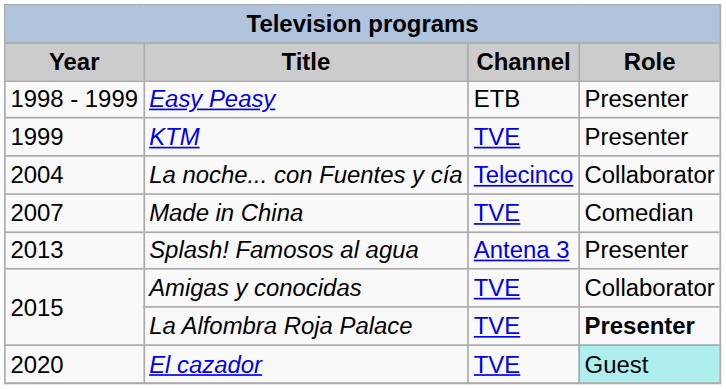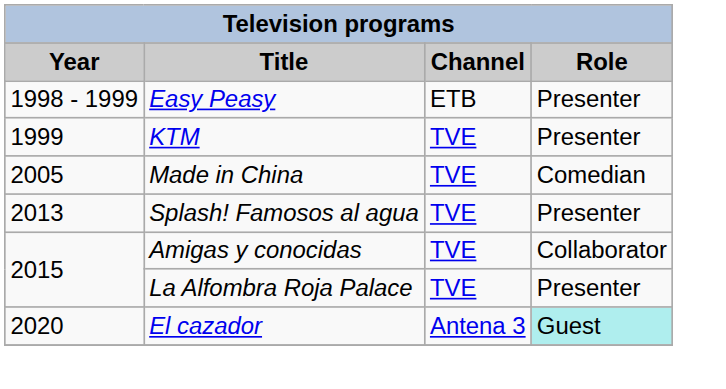 <table class="wikitable" style="font-size: 90%;">
 <tr>
 <th colspan="4" style="background:#B0C4DE;">Television programs</th>
 </tr>
 <tr>
 <th style="background: #CCCCCC;">Year</th>
 <th style="background: #CCCCCC;">Title</th>
 <th style="background: #CCCCCC;">Channel</th>
 <th style="background: #CCCCCC;">Role</th>
 </tr>
 <tr>
 <td>1998 - 1999</td>
 <td><em><a href='#'>Easy Peasy</a></em></td>
 <td>ETB</td>
 <td>Presenter</td>
 </tr>
 <tr>
 <td>1999</td>
 <td><em><a href='#'>KTM</a></em></td>
 <td><a href='#'>TVE</a></td>
 <td>Presenter</td>
 </tr>
 <tr>
-<td>2004</td>
-<td><em>La noche... con Fuentes y cía</em></td>
-<td><a href='#'>Telecinco</a></td>
-<td>Collaborator</td>
-</tr>
-<tr>
-<td>2007</td>
+<td>2005</td>
 <td><em>Made in China</em></td>
 <td><a href='#'>TVE</a></td>
 <td>Comedian</td>
 </tr>
 <tr>
 <td>2013</td>
 <td><em>Splash! Famosos al agua</em></td>
-<td><a href='#'>Antena 3</a></td>
+<td><a href='#'>TVE</a></td>
 <td>Presenter</td>
 </tr>
 <tr>
 <td rowspan="2">2015</td>
 <td><em>Amigas y conocidas</em></td>
 <td><a href='#'>TVE</a></td>
 <td>Collaborator</td>
 </tr>
 <tr>
 <td><em>La Alfombra Roja Palace</em></td>
 <td><a href='#'>TVE</a></td>
-<td><strong>Presenter</strong></td>
+<td>Presenter</td>
 </tr>
 <tr>
 <td>2020</td>
 <td><a href='#'><em>El cazador</em></a></td>
-<td><a href='#'>TVE</a></td>
+<td><a href='#'>Antena 3</a></td>
 <td style="background: paleturquoise;">Guest</td>
 </tr>
 <tr>
 </tr>
 </table>
